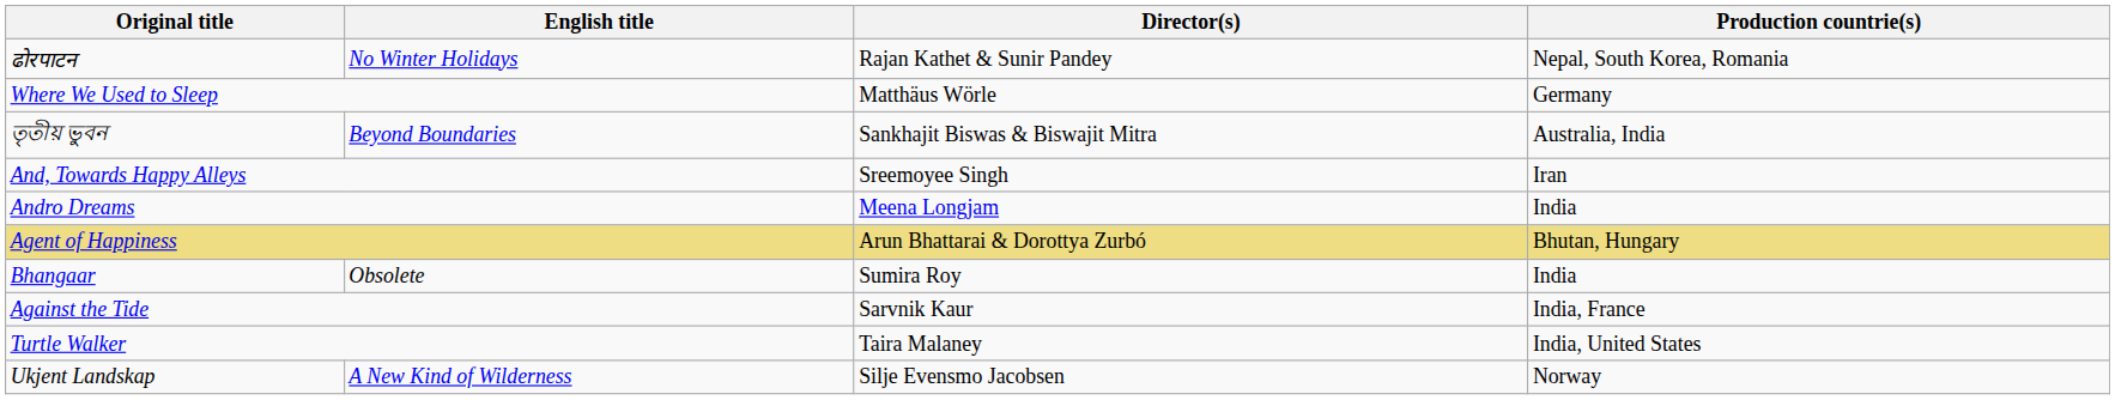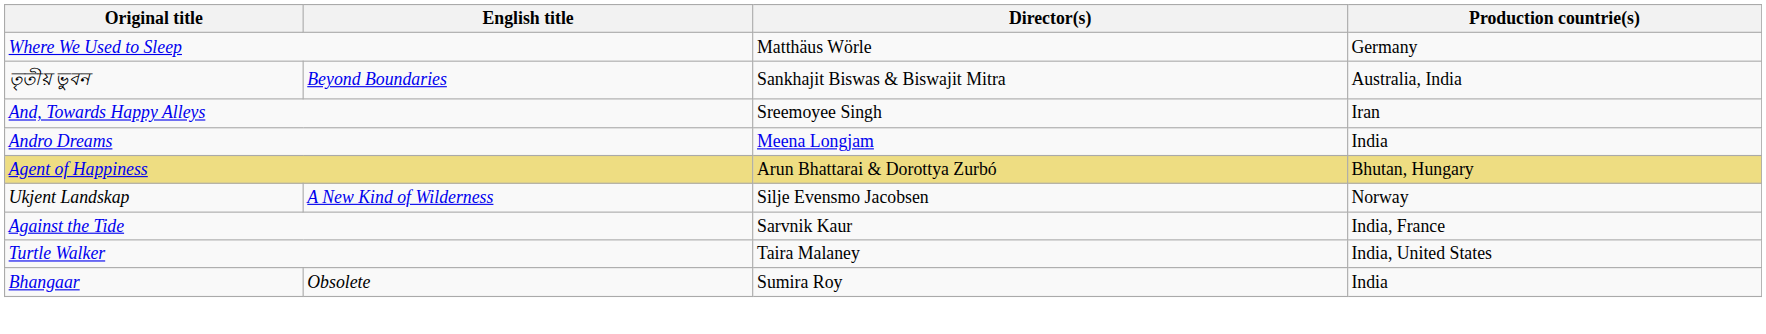 <table class="sortable wikitable" style="width:100%; margin-bottom:4px" cellpadding="5">
 <tr>
 <th scope="col">Original title</th>
 <th scope="col">English title</th>
 <th scope="col">Director(s)</th>
 <th scope="col">Production countrie(s)</th>
-</tr>
-<tr>
-<td><em>ढोरपाटन</em></td>
-<td><em><a href='#'>No Winter Holidays</a></em></td>
-<td>Rajan Kathet & Sunir Pandey</td>
-<td>Nepal, South Korea, Romania</td>
 </tr>
 <tr>
 <td colspan=2><em><a href='#'>Where We Used to Sleep</a></em></td>
 <td>Matthäus Wörle</td>
 <td>Germany</td>
 </tr>
 <tr>
 <td><em>তৃতীয় ভুবন</em></td>
 <td><em><a href='#'>Beyond Boundaries</a></em></td>
 <td>Sankhajit Biswas & Biswajit Mitra</td>
 <td>Australia, India</td>
 </tr>
 <tr>
 <td colspan=2><em><a href='#'>And, Towards Happy Alleys</a></em></td>
 <td>Sreemoyee Singh</td>
 <td>Iran</td>
 </tr>
 <tr>
 <td colspan=2><em><a href='#'>Andro Dreams</a></em></td>
 <td><a href='#'>Meena Longjam</a></td>
 <td>India</td>
 </tr>
 <tr style="background:#eedd82">
 <td colspan=2><em><a href='#'>Agent of Happiness</a></em></td>
 <td>Arun Bhattarai & Dorottya Zurbó</td>
 <td>Bhutan, Hungary</td>
 </tr>
 <tr>
-<td><em><a href='#'>Bhangaar</a></em></td>
-<td><em>Obsolete</em></td>
-<td>Sumira Roy</td>
-<td>India</td>
+<td><em>Ukjent Landskap</em></td>
+<td><em><a href='#'>A New Kind of Wilderness</a></em></td>
+<td>Silje Evensmo Jacobsen</td>
+<td>Norway</td>
 </tr>
 <tr>
 <td colspan=2><em><a href='#'>Against the Tide</a></em></td>
 <td>Sarvnik Kaur</td>
 <td>India, France</td>
 </tr>
 <tr>
 <td colspan=2><em><a href='#'>Turtle Walker</a></em></td>
 <td>Taira Malaney</td>
 <td>India, United States</td>
 </tr>
 <tr>
-<td><em>Ukjent Landskap</em></td>
-<td><em><a href='#'>A New Kind of Wilderness</a></em></td>
-<td>Silje Evensmo Jacobsen</td>
-<td>Norway</td>
+<td><em><a href='#'>Bhangaar</a></em></td>
+<td><em>Obsolete</em></td>
+<td>Sumira Roy</td>
+<td>India</td>
 </tr>
 </table>
